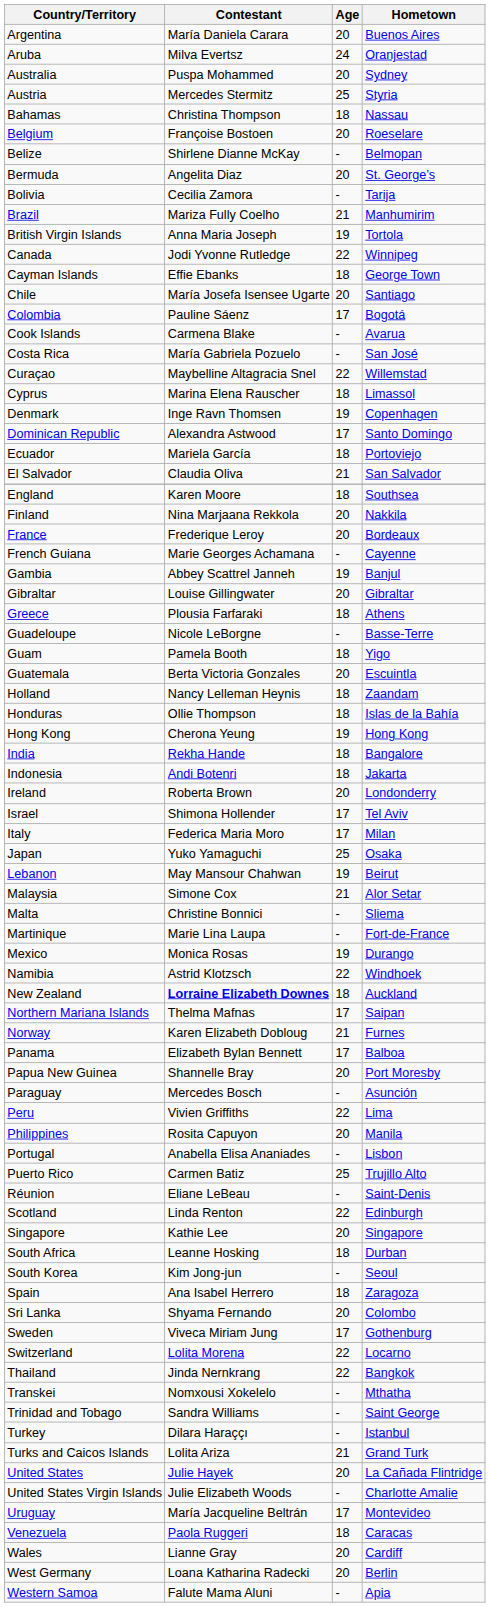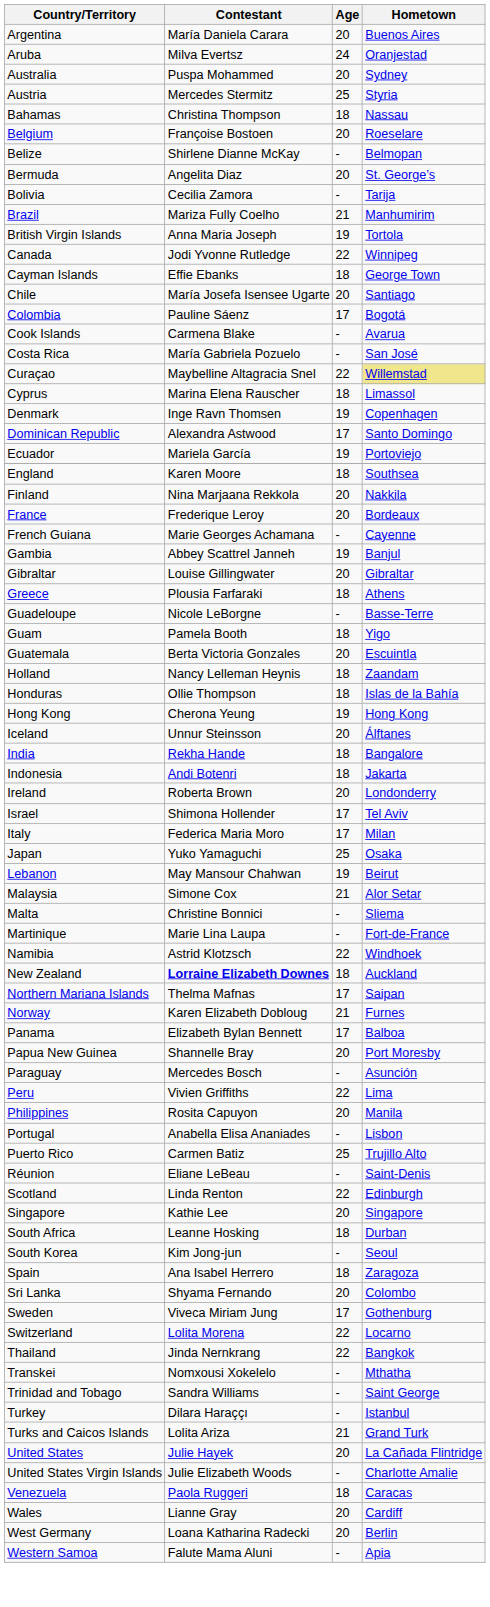 <table class="wikitable sortable" style="font-size: 95%;">
 <tr>
 <th>Country/Territory</th>
 <th>Contestant</th>
 <th>Age</th>
 <th>Hometown</th>
 </tr>
 <tr>
 <td> Argentina</td>
 <td>María Daniela Carara</td>
 <td>20</td>
 <td><a href='#'>Buenos Aires</a></td>
 </tr>
 <tr>
 <td> Aruba</td>
 <td>Milva Evertsz</td>
 <td>24</td>
 <td><a href='#'>Oranjestad</a></td>
 </tr>
 <tr>
 <td> Australia</td>
 <td>Puspa Mohammed</td>
 <td>20</td>
 <td><a href='#'>Sydney</a></td>
 </tr>
 <tr>
 <td> Austria</td>
 <td>Mercedes Stermitz</td>
 <td>25</td>
 <td><a href='#'>Styria</a></td>
 </tr>
 <tr>
 <td> Bahamas</td>
 <td>Christina Thompson</td>
 <td>18</td>
 <td><a href='#'>Nassau</a></td>
 </tr>
 <tr>
 <td> <a href='#'>Belgium</a></td>
 <td>Françoise Bostoen</td>
 <td>20</td>
 <td><a href='#'>Roeselare</a></td>
 </tr>
 <tr>
 <td> Belize</td>
 <td>Shirlene Dianne McKay</td>
 <td>-</td>
 <td><a href='#'>Belmopan</a></td>
 </tr>
 <tr>
 <td> Bermuda</td>
 <td>Angelita Diaz</td>
 <td>20</td>
 <td><a href='#'>St. George’s</a></td>
 </tr>
 <tr>
 <td> Bolivia</td>
 <td>Cecilia Zamora</td>
 <td>-</td>
 <td><a href='#'>Tarija</a></td>
 </tr>
 <tr>
 <td> <a href='#'>Brazil</a></td>
 <td>Mariza Fully Coelho</td>
 <td>21</td>
 <td><a href='#'>Manhumirim</a></td>
 </tr>
 <tr>
 <td> British Virgin Islands</td>
 <td>Anna Maria Joseph</td>
 <td>19</td>
 <td><a href='#'>Tortola</a></td>
 </tr>
 <tr>
 <td> Canada</td>
 <td>Jodi Yvonne Rutledge</td>
 <td>22</td>
 <td><a href='#'>Winnipeg</a></td>
 </tr>
 <tr>
 <td> Cayman Islands</td>
 <td>Effie Ebanks</td>
 <td>18</td>
 <td><a href='#'>George Town</a></td>
 </tr>
 <tr>
 <td> Chile</td>
 <td>María Josefa Isensee Ugarte</td>
 <td>20</td>
 <td><a href='#'>Santiago</a></td>
 </tr>
 <tr>
 <td> <a href='#'>Colombia</a></td>
 <td>Pauline Sáenz</td>
 <td>17</td>
 <td><a href='#'>Bogotá</a></td>
 </tr>
 <tr>
 <td> Cook Islands</td>
 <td>Carmena Blake</td>
 <td>-</td>
 <td><a href='#'>Avarua</a></td>
 </tr>
 <tr>
 <td> Costa Rica</td>
 <td>María Gabriela Pozuelo</td>
 <td>-</td>
 <td><a href='#'>San José</a></td>
 </tr>
 <tr>
 <td> Curaçao</td>
 <td>Maybelline Altagracia Snel</td>
 <td>22</td>
-<td><a href='#'>Willemstad</a></td>
+<td style="background: khaki;"><a href='#'>Willemstad</a></td>
 </tr>
 <tr>
 <td> Cyprus</td>
 <td>Marina Elena Rauscher</td>
 <td>18</td>
 <td><a href='#'>Limassol</a></td>
 </tr>
 <tr>
 <td> Denmark</td>
 <td>Inge Ravn Thomsen</td>
 <td>19</td>
 <td><a href='#'>Copenhagen</a></td>
 </tr>
 <tr>
 <td> <a href='#'>Dominican Republic</a></td>
 <td>Alexandra Astwood</td>
 <td>17</td>
 <td><a href='#'>Santo Domingo</a></td>
 </tr>
 <tr>
 <td> Ecuador</td>
 <td>Mariela García</td>
-<td>18</td>
+<td>19</td>
 <td><a href='#'>Portoviejo</a></td>
-</tr>
-<tr>
-<td> El Salvador</td>
-<td>Claudia Oliva</td>
-<td>21</td>
-<td><a href='#'>San Salvador</a></td>
 </tr>
 <tr>
 </tr>
 <tr>
 <td> England</td>
 <td>Karen Moore</td>
 <td>18</td>
 <td><a href='#'>Southsea</a></td>
 </tr>
 <tr>
 <td> Finland</td>
 <td>Nina Marjaana Rekkola</td>
 <td>20</td>
 <td><a href='#'>Nakkila</a></td>
 </tr>
 <tr>
 <td> <a href='#'>France</a></td>
 <td>Frederique Leroy</td>
 <td>20</td>
 <td><a href='#'>Bordeaux</a></td>
 </tr>
 <tr>
 <td> French Guiana</td>
 <td>Marie Georges Achamana</td>
 <td>-</td>
 <td><a href='#'>Cayenne</a></td>
 </tr>
 <tr>
 <td> Gambia</td>
 <td>Abbey Scattrel Janneh</td>
 <td>19</td>
 <td><a href='#'>Banjul</a></td>
 </tr>
 <tr>
 <td> Gibraltar</td>
 <td>Louise Gillingwater</td>
 <td>20</td>
 <td><a href='#'>Gibraltar</a></td>
 </tr>
 <tr>
 <td> <a href='#'>Greece</a></td>
 <td>Plousia Farfaraki</td>
 <td>18</td>
 <td><a href='#'>Athens</a></td>
 </tr>
 <tr>
 <td> Guadeloupe</td>
 <td>Nicole LeBorgne</td>
 <td>-</td>
 <td><a href='#'>Basse-Terre</a></td>
 </tr>
 <tr>
 <td> Guam</td>
 <td>Pamela Booth</td>
 <td>18</td>
 <td><a href='#'>Yigo</a></td>
 </tr>
 <tr>
 <td> Guatemala</td>
 <td>Berta Victoria Gonzales</td>
 <td>20</td>
 <td><a href='#'>Escuintla</a></td>
 </tr>
 <tr>
 <td> Holland</td>
 <td>Nancy Lelleman Heynis</td>
 <td>18</td>
 <td><a href='#'>Zaandam</a></td>
 </tr>
 <tr>
 <td> Honduras</td>
 <td>Ollie Thompson</td>
 <td>18</td>
 <td><a href='#'>Islas de la Bahía</a></td>
 </tr>
 <tr>
 <td> Hong Kong</td>
 <td>Cherona Yeung</td>
 <td>19</td>
 <td><a href='#'>Hong Kong</a></td>
 </tr>
 <tr>
+<td> Iceland</td>
+<td>Unnur Steinsson</td>
+<td>20</td>
+<td><a href='#'>Álftanes</a></td>
+</tr>
+<tr>
 <td> <a href='#'>India</a></td>
 <td><a href='#'>Rekha Hande</a></td>
 <td>18</td>
 <td><a href='#'>Bangalore</a></td>
 </tr>
 <tr>
 <td> Indonesia</td>
 <td><a href='#'>Andi Botenri</a></td>
 <td>18</td>
 <td><a href='#'>Jakarta</a></td>
 </tr>
 <tr>
 <td> Ireland</td>
 <td>Roberta Brown</td>
 <td>20</td>
 <td><a href='#'>Londonderry</a></td>
 </tr>
 <tr>
 <td>  Israel</td>
 <td>Shimona Hollender</td>
 <td>17</td>
 <td><a href='#'>Tel Aviv</a></td>
 </tr>
 <tr>
 <td> Italy</td>
 <td>Federica Maria Moro</td>
 <td>17</td>
 <td><a href='#'>Milan</a></td>
 </tr>
 <tr>
 <td> Japan</td>
 <td>Yuko Yamaguchi</td>
 <td>25</td>
 <td><a href='#'>Osaka</a></td>
 </tr>
 <tr>
 <td> <a href='#'>Lebanon</a></td>
 <td>May Mansour Chahwan</td>
 <td>19</td>
 <td><a href='#'>Beirut</a></td>
 </tr>
 <tr>
 <td> Malaysia</td>
 <td>Simone Cox</td>
 <td>21</td>
 <td><a href='#'>Alor Setar</a></td>
 </tr>
 <tr>
 <td> Malta</td>
 <td>Christine Bonnici</td>
 <td>-</td>
 <td><a href='#'>Sliema</a></td>
 </tr>
 <tr>
 <td> Martinique</td>
 <td>Marie Lina Laupa</td>
 <td>-</td>
 <td><a href='#'>Fort-de-France</a></td>
-</tr>
-<tr>
-<td> Mexico</td>
-<td>Monica Rosas</td>
-<td>19</td>
-<td><a href='#'>Durango</a></td>
 </tr>
 <tr>
 <td> Namibia</td>
 <td>Astrid Klotzsch</td>
 <td>22</td>
 <td><a href='#'>Windhoek</a></td>
 </tr>
 <tr>
 <td><strong></strong> New Zealand</td>
 <td><strong><a href='#'>Lorraine Elizabeth Downes</a></strong></td>
 <td>18</td>
 <td><a href='#'>Auckland</a></td>
 </tr>
 <tr>
 <td> <a href='#'>Northern Mariana Islands</a></td>
 <td>Thelma Mafnas</td>
 <td>17</td>
 <td><a href='#'>Saipan</a></td>
 </tr>
 <tr>
 <td> <a href='#'>Norway</a></td>
 <td>Karen Elizabeth Dobloug</td>
 <td>21</td>
 <td><a href='#'>Furnes</a></td>
 </tr>
 <tr>
 <td> Panama</td>
 <td>Elizabeth Bylan Bennett</td>
 <td>17</td>
 <td><a href='#'>Balboa</a></td>
 </tr>
 <tr>
 <td> Papua New Guinea</td>
 <td>Shannelle Bray</td>
 <td>20</td>
 <td><a href='#'>Port Moresby</a></td>
 </tr>
 <tr>
 <td> Paraguay</td>
 <td>Mercedes Bosch</td>
 <td>-</td>
 <td><a href='#'>Asunción</a></td>
 </tr>
 <tr>
 <td> <a href='#'>Peru</a></td>
 <td>Vivien Griffiths</td>
 <td>22</td>
 <td><a href='#'>Lima</a></td>
 </tr>
 <tr>
 <td> <a href='#'>Philippines</a></td>
 <td>Rosita Capuyon</td>
 <td>20</td>
 <td><a href='#'>Manila</a></td>
 </tr>
 <tr>
 <td> Portugal</td>
 <td>Anabella Elisa Ananiades</td>
 <td>-</td>
 <td><a href='#'>Lisbon</a></td>
 </tr>
 <tr>
 <td> Puerto Rico</td>
 <td>Carmen Batiz</td>
 <td>25</td>
 <td><a href='#'>Trujillo Alto</a></td>
 </tr>
 <tr>
 <td> Réunion</td>
 <td>Eliane LeBeau</td>
 <td>-</td>
 <td><a href='#'>Saint-Denis</a></td>
 </tr>
 <tr>
 <td> Scotland</td>
 <td>Linda Renton</td>
 <td>22</td>
 <td><a href='#'>Edinburgh</a></td>
 </tr>
 <tr>
 <td> Singapore</td>
 <td>Kathie Lee</td>
 <td>20</td>
 <td><a href='#'>Singapore</a></td>
 </tr>
 <tr>
 <td> South Africa</td>
 <td>Leanne Hosking</td>
 <td>18</td>
 <td><a href='#'>Durban</a></td>
 </tr>
 <tr>
 <td> South Korea</td>
 <td>Kim Jong-jun</td>
 <td>-</td>
 <td><a href='#'>Seoul</a></td>
 </tr>
 <tr>
 <td> Spain</td>
 <td>Ana Isabel Herrero</td>
 <td>18</td>
 <td><a href='#'>Zaragoza</a></td>
 </tr>
 <tr>
 <td> Sri Lanka</td>
 <td>Shyama Fernando</td>
 <td>20</td>
 <td><a href='#'>Colombo</a></td>
 </tr>
 <tr>
 <td> Sweden</td>
 <td>Viveca Miriam Jung</td>
 <td>17</td>
 <td><a href='#'>Gothenburg</a></td>
 </tr>
 <tr>
 <td> Switzerland</td>
 <td><a href='#'>Lolita Morena</a></td>
 <td>22</td>
 <td><a href='#'>Locarno</a></td>
 </tr>
 <tr>
 <td> Thailand</td>
 <td>Jinda Nernkrang</td>
 <td>22</td>
 <td><a href='#'>Bangkok</a></td>
 </tr>
 <tr>
 <td> Transkei</td>
 <td>Nomxousi Xokelelo</td>
 <td>-</td>
 <td><a href='#'>Mthatha</a></td>
 </tr>
 <tr>
 <td> Trinidad and Tobago</td>
 <td>Sandra Williams</td>
 <td>-</td>
 <td><a href='#'>Saint George</a></td>
 </tr>
 <tr>
 <td> Turkey</td>
 <td>Dilara Haraççı</td>
 <td>-</td>
 <td><a href='#'>Istanbul</a></td>
 </tr>
 <tr>
 <td> Turks and Caicos Islands</td>
 <td>Lolita Ariza</td>
 <td>21</td>
 <td><a href='#'>Grand Turk</a></td>
 </tr>
 <tr>
 <td> <a href='#'>United States</a></td>
 <td><a href='#'>Julie Hayek</a></td>
 <td>20</td>
 <td><a href='#'>La Cañada Flintridge</a></td>
 </tr>
 <tr>
 <td> United States Virgin Islands</td>
 <td>Julie Elizabeth Woods</td>
 <td>-</td>
 <td><a href='#'>Charlotte Amalie</a></td>
 </tr>
 <tr>
-<td> <a href='#'>Uruguay</a></td>
-<td>María Jacqueline Beltrán</td>
-<td>17</td>
-<td><a href='#'>Montevideo</a></td>
-</tr>
-<tr>
 <td> <a href='#'>Venezuela</a></td>
 <td><a href='#'>Paola Ruggeri</a></td>
 <td>18</td>
 <td><a href='#'>Caracas</a></td>
 </tr>
 <tr>
 <td> Wales</td>
 <td>Lianne Gray</td>
 <td>20</td>
 <td><a href='#'>Cardiff</a></td>
 </tr>
 <tr>
 <td> West Germany</td>
 <td>Loana Katharina Radecki</td>
 <td>20</td>
 <td><a href='#'>Berlin</a></td>
 </tr>
 <tr>
 <td> <a href='#'>Western Samoa</a></td>
 <td>Falute Mama Aluni</td>
 <td>-</td>
 <td><a href='#'>Apia</a></td>
 </tr>
 </table>
